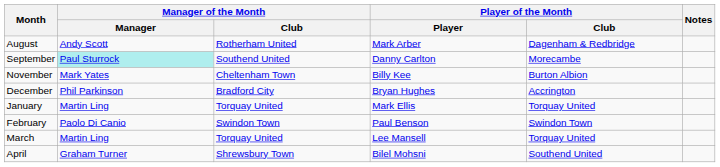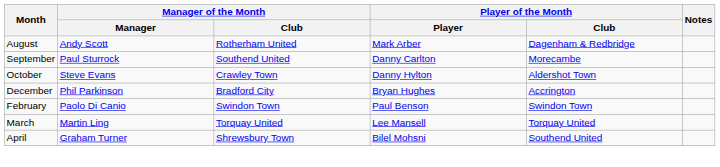 <table class="wikitable">
 <tr>
 <th rowspan="2">Month</th>
 <th colspan="2"><a href='#'>Manager of the Month</a></th>
 <th colspan="2"><a href='#'>Player of the Month</a></th>
 <th rowspan="2">Notes</th>
 </tr>
 <tr>
 <th width=22%>Manager</th>
 <th width=22%>Club</th>
 <th width=22%>Player</th>
 <th width=22%>Club</th>
 </tr>
 <tr>
 <td>August</td>
 <td><a href='#'>Andy Scott</a></td>
 <td><a href='#'>Rotherham United</a></td>
 <td><a href='#'>Mark Arber</a></td>
 <td><a href='#'>Dagenham & Redbridge</a></td>
 <td></td>
 </tr>
 <tr>
 <td>September</td>
-<td style="background: paleturquoise;"><a href='#'>Paul Sturrock</a></td>
+<td><a href='#'>Paul Sturrock</a></td>
 <td><a href='#'>Southend United</a></td>
 <td><a href='#'>Danny Carlton</a></td>
 <td><a href='#'>Morecambe</a></td>
 <td></td>
 </tr>
 <tr>
-<td>November</td>
-<td><a href='#'>Mark Yates</a></td>
-<td><a href='#'>Cheltenham Town</a></td>
-<td><a href='#'>Billy Kee</a></td>
-<td><a href='#'>Burton Albion</a></td>
+<td>October</td>
+<td><a href='#'>Steve Evans</a></td>
+<td><a href='#'>Crawley Town</a></td>
+<td><a href='#'>Danny Hylton</a></td>
+<td><a href='#'>Aldershot Town</a></td>
 <td></td>
 </tr>
 <tr>
 <td>December</td>
 <td><a href='#'>Phil Parkinson</a></td>
 <td><a href='#'>Bradford City</a></td>
 <td><a href='#'>Bryan Hughes</a></td>
 <td><a href='#'>Accrington</a></td>
-<td></td>
-</tr>
-<tr>
-<td>January</td>
-<td><a href='#'>Martin Ling</a></td>
-<td><a href='#'>Torquay United</a></td>
-<td><a href='#'>Mark Ellis</a></td>
-<td><a href='#'>Torquay United</a></td>
 <td></td>
 </tr>
 <tr>
 <td>February</td>
 <td><a href='#'>Paolo Di Canio</a></td>
 <td><a href='#'>Swindon Town</a></td>
 <td><a href='#'>Paul Benson</a></td>
 <td><a href='#'>Swindon Town</a></td>
 <td></td>
 </tr>
 <tr>
 <td>March</td>
 <td><a href='#'>Martin Ling</a></td>
 <td><a href='#'>Torquay United</a></td>
 <td><a href='#'>Lee Mansell</a></td>
 <td><a href='#'>Torquay United</a></td>
 <td></td>
 </tr>
 <tr>
 <td>April</td>
 <td><a href='#'>Graham Turner</a></td>
 <td><a href='#'>Shrewsbury Town</a></td>
 <td><a href='#'>Bilel Mohsni</a></td>
 <td><a href='#'>Southend United</a></td>
 <td></td>
 </tr>
 </table>
